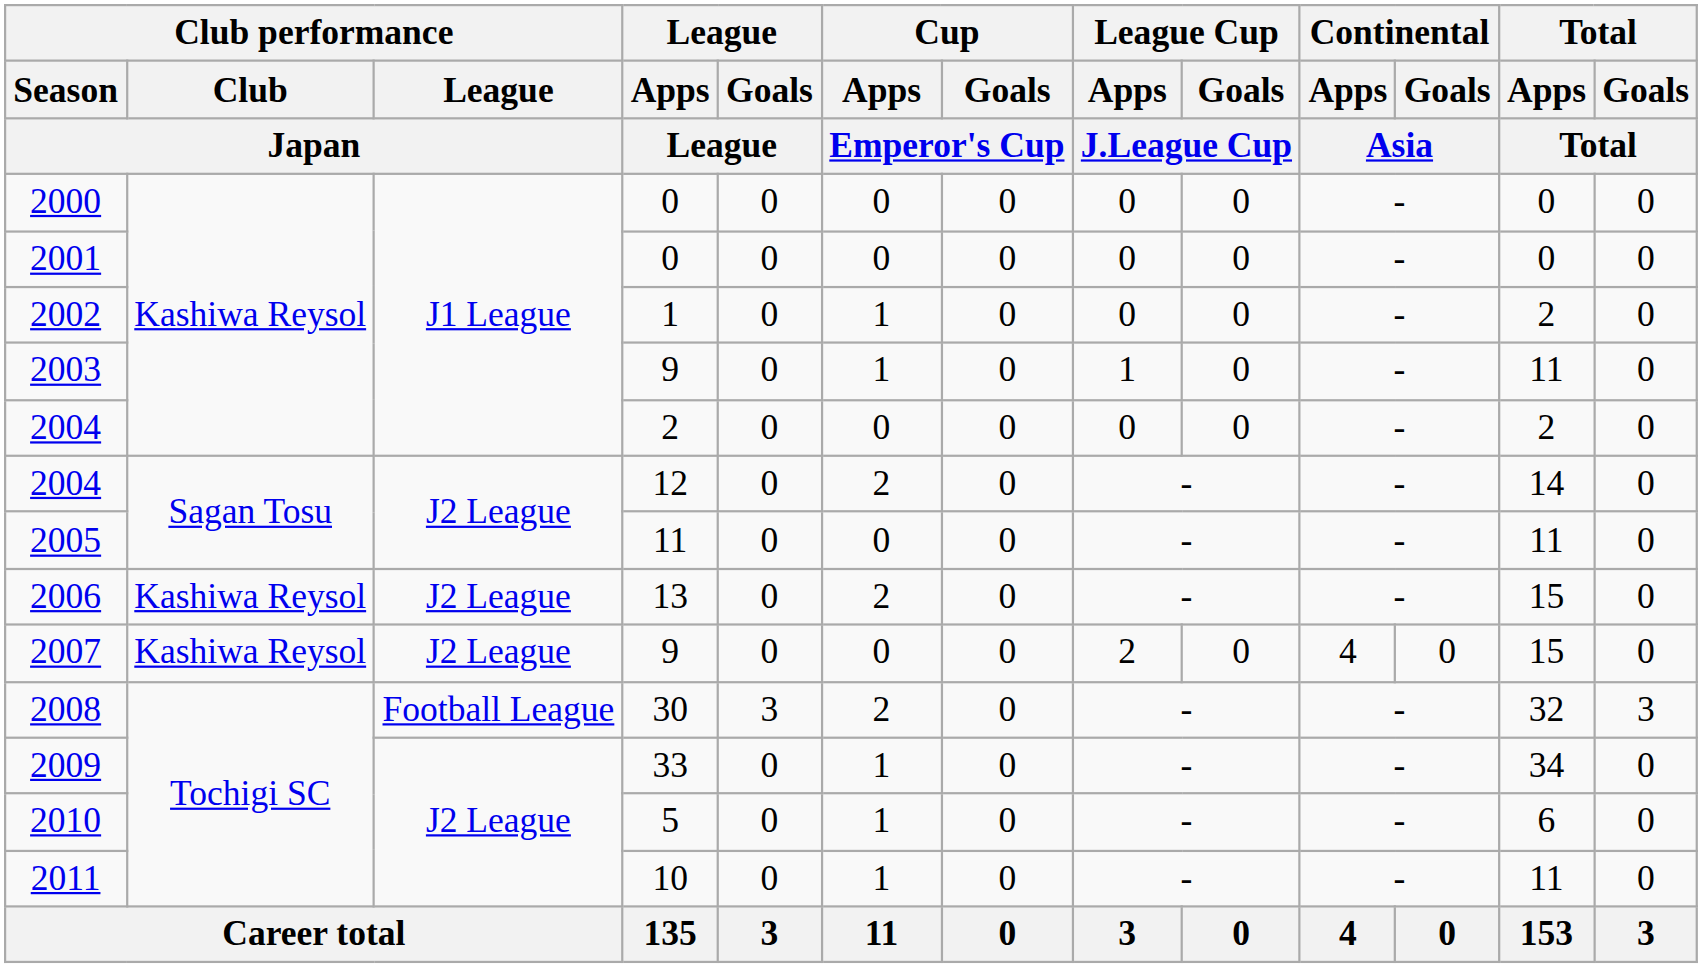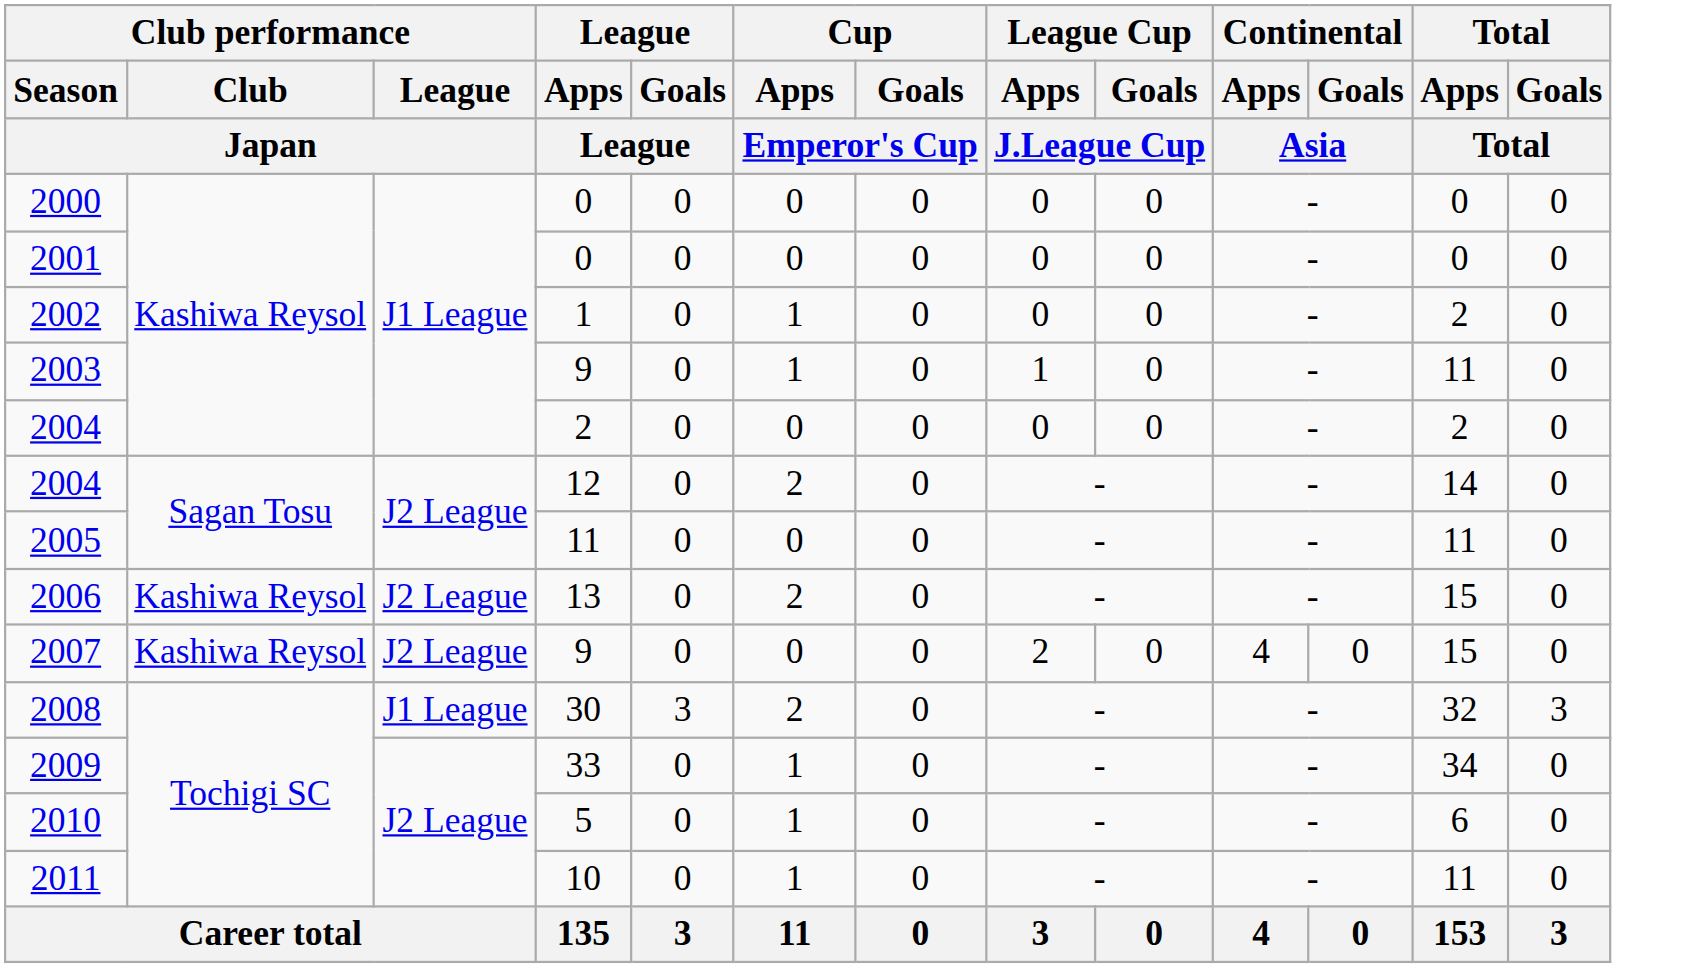 <table class="wikitable" style="text-align:center">
 <tr>
 <th colspan=3>Club performance</th>
 <th colspan=2>League</th>
 <th colspan=2>Cup</th>
 <th colspan=2>League Cup</th>
 <th colspan=2>Continental</th>
 <th colspan=2>Total</th>
 </tr>
 <tr>
 <th>Season</th>
 <th>Club</th>
 <th>League</th>
 <th>Apps</th>
 <th>Goals</th>
 <th>Apps</th>
 <th>Goals</th>
 <th>Apps</th>
 <th>Goals</th>
 <th>Apps</th>
 <th>Goals</th>
 <th>Apps</th>
 <th>Goals</th>
 </tr>
 <tr>
 <th colspan=3>Japan</th>
 <th colspan=2>League</th>
 <th colspan=2><a href='#'>Emperor's Cup</a></th>
 <th colspan=2><a href='#'>J.League Cup</a></th>
 <th colspan=2><a href='#'>Asia</a></th>
 <th colspan=2>Total</th>
 </tr>
 <tr>
 <td><a href='#'>2000</a></td>
 <td rowspan="5"><a href='#'>Kashiwa Reysol</a></td>
 <td rowspan="5"><a href='#'>J1 League</a></td>
 <td>0</td>
 <td>0</td>
 <td>0</td>
 <td>0</td>
 <td>0</td>
 <td>0</td>
 <td colspan="2">-</td>
 <td>0</td>
 <td>0</td>
 </tr>
 <tr>
 <td><a href='#'>2001</a></td>
 <td>0</td>
 <td>0</td>
 <td>0</td>
 <td>0</td>
 <td>0</td>
 <td>0</td>
 <td colspan="2">-</td>
 <td>0</td>
 <td>0</td>
 </tr>
 <tr>
 <td><a href='#'>2002</a></td>
 <td>1</td>
 <td>0</td>
 <td>1</td>
 <td>0</td>
 <td>0</td>
 <td>0</td>
 <td colspan="2">-</td>
 <td>2</td>
 <td>0</td>
 </tr>
 <tr>
 <td><a href='#'>2003</a></td>
 <td>9</td>
 <td>0</td>
 <td>1</td>
 <td>0</td>
 <td>1</td>
 <td>0</td>
 <td colspan="2">-</td>
 <td>11</td>
 <td>0</td>
 </tr>
 <tr>
 <td><a href='#'>2004</a></td>
 <td>2</td>
 <td>0</td>
 <td>0</td>
 <td>0</td>
 <td>0</td>
 <td>0</td>
 <td colspan="2">-</td>
 <td>2</td>
 <td>0</td>
 </tr>
 <tr>
 <td><a href='#'>2004</a></td>
 <td rowspan="2"><a href='#'>Sagan Tosu</a></td>
 <td rowspan="2"><a href='#'>J2 League</a></td>
 <td>12</td>
 <td>0</td>
 <td>2</td>
 <td>0</td>
 <td colspan="2">-</td>
 <td colspan="2">-</td>
 <td>14</td>
 <td>0</td>
 </tr>
 <tr>
 <td><a href='#'>2005</a></td>
 <td>11</td>
 <td>0</td>
 <td>0</td>
 <td>0</td>
 <td colspan="2">-</td>
 <td colspan="2">-</td>
 <td>11</td>
 <td>0</td>
 </tr>
 <tr>
 <td><a href='#'>2006</a></td>
 <td><a href='#'>Kashiwa Reysol</a></td>
 <td><a href='#'>J2 League</a></td>
 <td>13</td>
 <td>0</td>
 <td>2</td>
 <td>0</td>
 <td colspan="2">-</td>
 <td colspan="2">-</td>
 <td>15</td>
 <td>0</td>
 </tr>
 <tr>
 <td><a href='#'>2007</a></td>
 <td><a href='#'>Kashiwa Reysol</a></td>
 <td><a href='#'>J2 League</a></td>
 <td>9</td>
 <td>0</td>
 <td>0</td>
 <td>0</td>
 <td>2</td>
 <td>0</td>
 <td>4</td>
 <td>0</td>
 <td>15</td>
 <td>0</td>
 </tr>
 <tr>
 <td><a href='#'>2008</a></td>
 <td rowspan="4"><a href='#'>Tochigi SC</a></td>
-<td><a href='#'>Football League</a></td>
+<td><a href='#'>J1 League</a></td>
 <td>30</td>
 <td>3</td>
 <td>2</td>
 <td>0</td>
 <td colspan="2">-</td>
 <td colspan="2">-</td>
 <td>32</td>
 <td>3</td>
 </tr>
 <tr>
 <td><a href='#'>2009</a></td>
 <td rowspan="3"><a href='#'>J2 League</a></td>
 <td>33</td>
 <td>0</td>
 <td>1</td>
 <td>0</td>
 <td colspan="2">-</td>
 <td colspan="2">-</td>
 <td>34</td>
 <td>0</td>
 </tr>
 <tr>
 <td><a href='#'>2010</a></td>
 <td>5</td>
 <td>0</td>
 <td>1</td>
 <td>0</td>
 <td colspan="2">-</td>
 <td colspan="2">-</td>
 <td>6</td>
 <td>0</td>
 </tr>
 <tr>
 <td><a href='#'>2011</a></td>
 <td>10</td>
 <td>0</td>
 <td>1</td>
 <td>0</td>
 <td colspan="2">-</td>
 <td colspan="2">-</td>
 <td>11</td>
 <td>0</td>
 </tr>
 <tr>
 <th colspan=3>Career total</th>
 <th>135</th>
 <th>3</th>
 <th>11</th>
 <th>0</th>
 <th>3</th>
 <th>0</th>
 <th>4</th>
 <th>0</th>
 <th>153</th>
 <th>3</th>
 </tr>
 </table>
